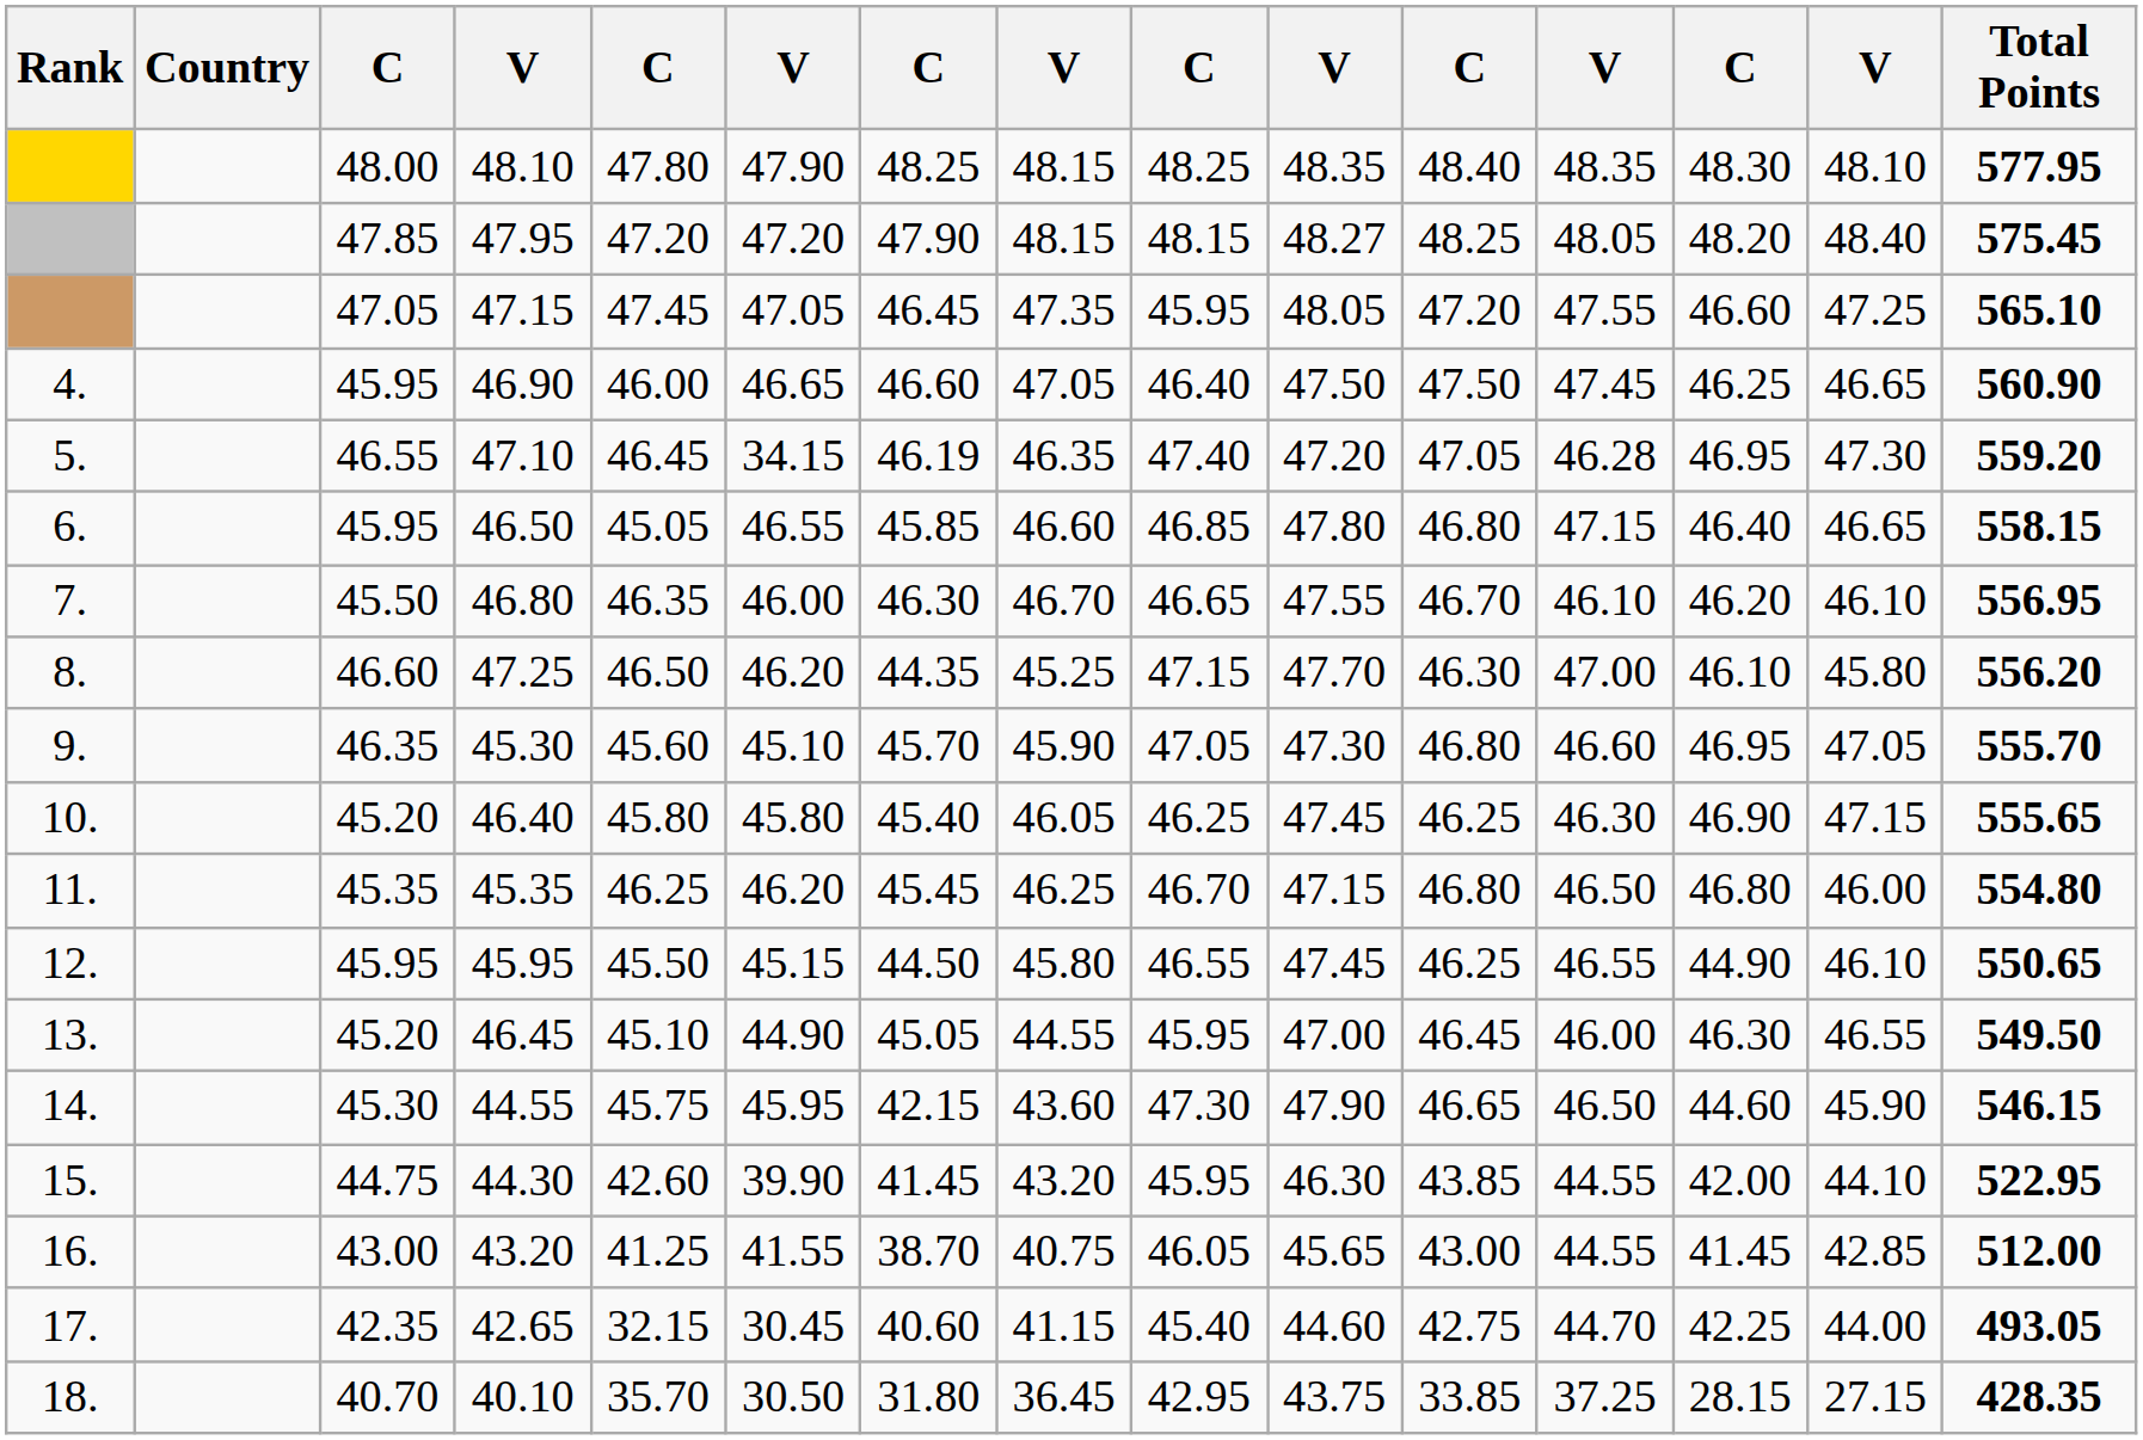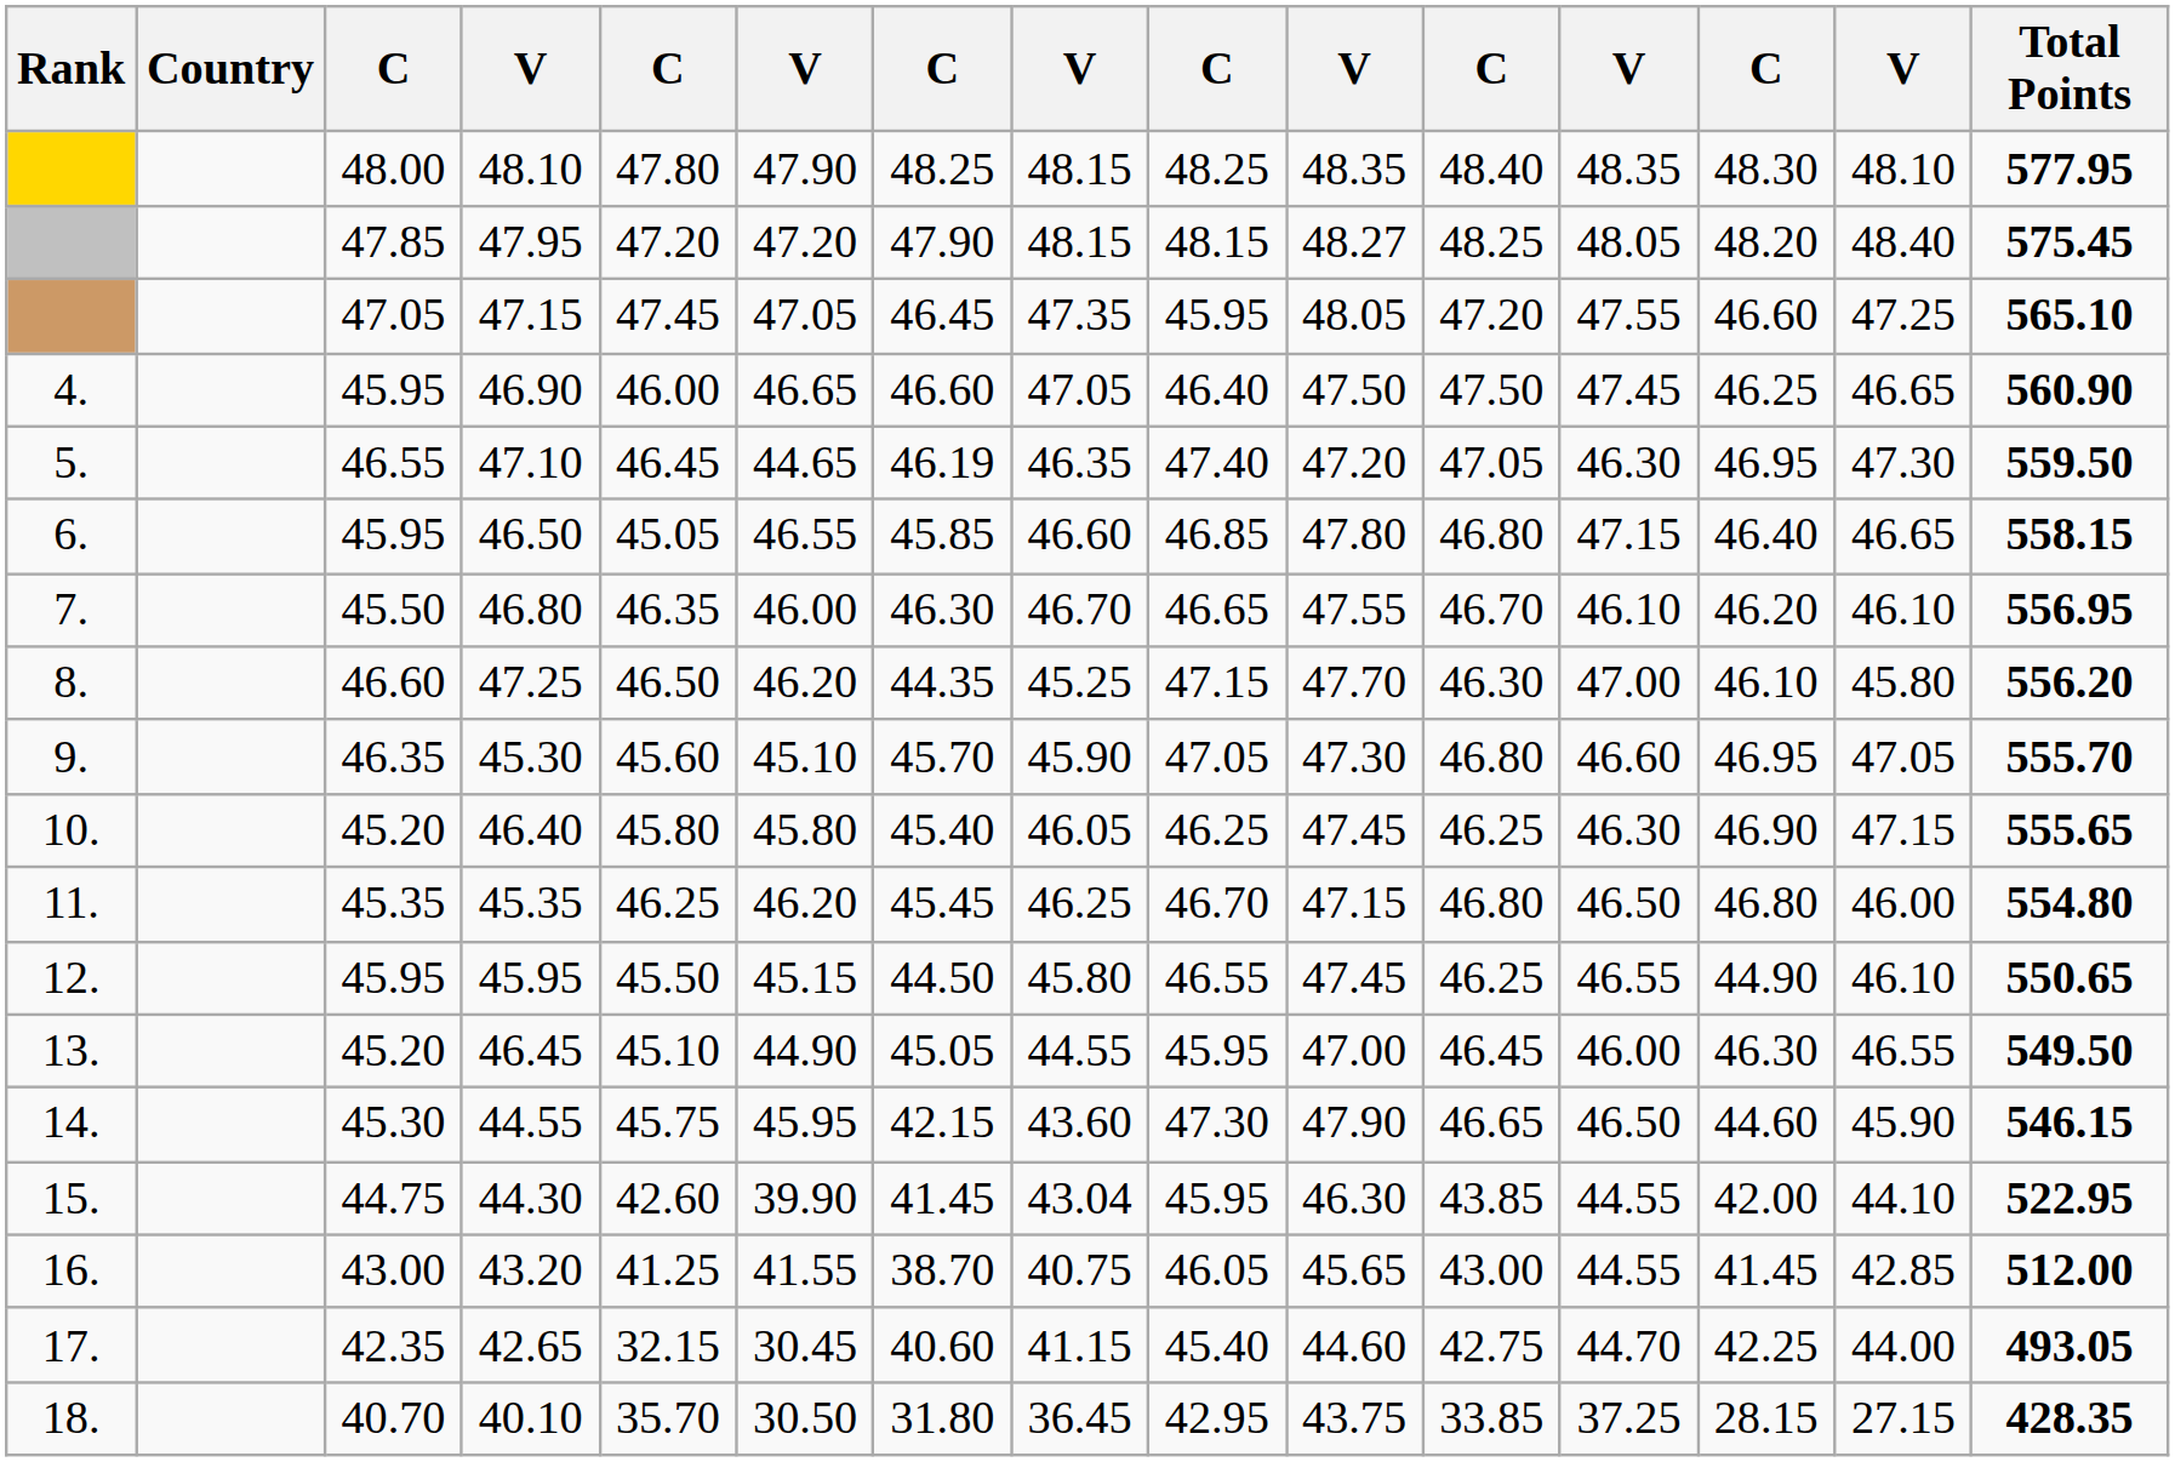 <table class=wikitable style="text-align:center">
 <tr>
 <th>Rank</th>
 <th>Country</th>
 <th>C</th>
 <th>V</th>
 <th>C</th>
 <th>V</th>
 <th>C</th>
 <th>V</th>
 <th>C</th>
 <th>V</th>
 <th>C</th>
 <th>V</th>
 <th>C</th>
 <th>V</th>
 <th>Total Points</th>
 </tr>
 <tr>
 <td bgcolor=gold></td>
 <td align=left></td>
 <td width=40>48.00</td>
 <td width=40>48.10</td>
 <td width=40>47.80</td>
 <td width=40>47.90</td>
 <td width=40>48.25</td>
 <td width=40>48.15</td>
 <td width=40>48.25</td>
 <td width=40>48.35</td>
 <td width=40>48.40</td>
 <td width=40>48.35</td>
 <td width=40>48.30</td>
 <td width=40>48.10</td>
 <td width=60><strong>577.95</strong></td>
 </tr>
 <tr>
 <td bgcolor=silver></td>
 <td align=left></td>
 <td>47.85</td>
 <td>47.95</td>
 <td>47.20</td>
 <td>47.20</td>
 <td>47.90</td>
 <td>48.15</td>
 <td>48.15</td>
 <td>48.27</td>
 <td>48.25</td>
 <td>48.05</td>
 <td>48.20</td>
 <td>48.40</td>
 <td><strong>575.45</strong></td>
 </tr>
 <tr>
 <td bgcolor=cc9966></td>
 <td align=left></td>
 <td>47.05</td>
 <td>47.15</td>
 <td>47.45</td>
 <td>47.05</td>
 <td>46.45</td>
 <td>47.35</td>
 <td>45.95</td>
 <td>48.05</td>
 <td>47.20</td>
 <td>47.55</td>
 <td>46.60</td>
 <td>47.25</td>
 <td><strong>565.10</strong></td>
 </tr>
 <tr>
 <td>4.</td>
 <td align=left></td>
 <td>45.95</td>
 <td>46.90</td>
 <td>46.00</td>
 <td>46.65</td>
 <td>46.60</td>
 <td>47.05</td>
 <td>46.40</td>
 <td>47.50</td>
 <td>47.50</td>
 <td>47.45</td>
 <td>46.25</td>
 <td>46.65</td>
 <td><strong>560.90</strong></td>
 </tr>
 <tr>
 <td>5.</td>
 <td align=left></td>
 <td>46.55</td>
 <td>47.10</td>
 <td>46.45</td>
-<td>34.15</td>
+<td>44.65</td>
 <td>46.19</td>
 <td>46.35</td>
 <td>47.40</td>
 <td>47.20</td>
 <td>47.05</td>
-<td>46.28</td>
+<td>46.30</td>
 <td>46.95</td>
 <td>47.30</td>
-<td><strong>559.20</strong></td>
+<td><strong>559.50</strong></td>
 </tr>
 <tr>
 <td>6.</td>
 <td align=left></td>
 <td>45.95</td>
 <td>46.50</td>
 <td>45.05</td>
 <td>46.55</td>
 <td>45.85</td>
 <td>46.60</td>
 <td>46.85</td>
 <td>47.80</td>
 <td>46.80</td>
 <td>47.15</td>
 <td>46.40</td>
 <td>46.65</td>
 <td><strong>558.15</strong></td>
 </tr>
 <tr>
 <td>7.</td>
 <td align=left></td>
 <td>45.50</td>
 <td>46.80</td>
 <td>46.35</td>
 <td>46.00</td>
 <td>46.30</td>
 <td>46.70</td>
 <td>46.65</td>
 <td>47.55</td>
 <td>46.70</td>
 <td>46.10</td>
 <td>46.20</td>
 <td>46.10</td>
 <td><strong>556.95</strong></td>
 </tr>
 <tr>
 <td>8.</td>
 <td align=left></td>
 <td>46.60</td>
 <td>47.25</td>
 <td>46.50</td>
 <td>46.20</td>
 <td>44.35</td>
 <td>45.25</td>
 <td>47.15</td>
 <td>47.70</td>
 <td>46.30</td>
 <td>47.00</td>
 <td>46.10</td>
 <td>45.80</td>
 <td><strong>556.20</strong></td>
 </tr>
 <tr>
 <td>9.</td>
 <td align=left></td>
 <td>46.35</td>
 <td>45.30</td>
 <td>45.60</td>
 <td>45.10</td>
 <td>45.70</td>
 <td>45.90</td>
 <td>47.05</td>
 <td>47.30</td>
 <td>46.80</td>
 <td>46.60</td>
 <td>46.95</td>
 <td>47.05</td>
 <td><strong>555.70</strong></td>
 </tr>
 <tr>
 <td>10.</td>
 <td align=left></td>
 <td>45.20</td>
 <td>46.40</td>
 <td>45.80</td>
 <td>45.80</td>
 <td>45.40</td>
 <td>46.05</td>
 <td>46.25</td>
 <td>47.45</td>
 <td>46.25</td>
 <td>46.30</td>
 <td>46.90</td>
 <td>47.15</td>
 <td><strong>555.65</strong></td>
 </tr>
 <tr>
 <td>11.</td>
 <td align=left></td>
 <td>45.35</td>
 <td>45.35</td>
 <td>46.25</td>
 <td>46.20</td>
 <td>45.45</td>
 <td>46.25</td>
 <td>46.70</td>
 <td>47.15</td>
 <td>46.80</td>
 <td>46.50</td>
 <td>46.80</td>
 <td>46.00</td>
 <td><strong>554.80</strong></td>
 </tr>
 <tr>
 <td>12.</td>
 <td align=left></td>
 <td>45.95</td>
 <td>45.95</td>
 <td>45.50</td>
 <td>45.15</td>
 <td>44.50</td>
 <td>45.80</td>
 <td>46.55</td>
 <td>47.45</td>
 <td>46.25</td>
 <td>46.55</td>
 <td>44.90</td>
 <td>46.10</td>
 <td><strong>550.65</strong></td>
 </tr>
 <tr>
 <td>13.</td>
 <td align=left></td>
 <td>45.20</td>
 <td>46.45</td>
 <td>45.10</td>
 <td>44.90</td>
 <td>45.05</td>
 <td>44.55</td>
 <td>45.95</td>
 <td>47.00</td>
 <td>46.45</td>
 <td>46.00</td>
 <td>46.30</td>
 <td>46.55</td>
 <td><strong>549.50</strong></td>
 </tr>
 <tr>
 <td>14.</td>
 <td align=left></td>
 <td>45.30</td>
 <td>44.55</td>
 <td>45.75</td>
 <td>45.95</td>
 <td>42.15</td>
 <td>43.60</td>
 <td>47.30</td>
 <td>47.90</td>
 <td>46.65</td>
 <td>46.50</td>
 <td>44.60</td>
 <td>45.90</td>
 <td><strong>546.15</strong></td>
 </tr>
 <tr>
 <td>15.</td>
 <td align=left></td>
 <td>44.75</td>
 <td>44.30</td>
 <td>42.60</td>
 <td>39.90</td>
 <td>41.45</td>
-<td>43.20</td>
+<td>43.04</td>
 <td>45.95</td>
 <td>46.30</td>
 <td>43.85</td>
 <td>44.55</td>
 <td>42.00</td>
 <td>44.10</td>
 <td><strong>522.95</strong></td>
 </tr>
 <tr>
 <td>16.</td>
 <td align=left></td>
 <td>43.00</td>
 <td>43.20</td>
 <td>41.25</td>
 <td>41.55</td>
 <td>38.70</td>
 <td>40.75</td>
 <td>46.05</td>
 <td>45.65</td>
 <td>43.00</td>
 <td>44.55</td>
 <td>41.45</td>
 <td>42.85</td>
 <td><strong>512.00</strong></td>
 </tr>
 <tr>
 <td>17.</td>
 <td align=left></td>
 <td>42.35</td>
 <td>42.65</td>
 <td>32.15</td>
 <td>30.45</td>
 <td>40.60</td>
 <td>41.15</td>
 <td>45.40</td>
 <td>44.60</td>
 <td>42.75</td>
 <td>44.70</td>
 <td>42.25</td>
 <td>44.00</td>
 <td><strong>493.05</strong></td>
 </tr>
 <tr>
 <td>18.</td>
 <td align=left></td>
 <td>40.70</td>
 <td>40.10</td>
 <td>35.70</td>
 <td>30.50</td>
 <td>31.80</td>
 <td>36.45</td>
 <td>42.95</td>
 <td>43.75</td>
 <td>33.85</td>
 <td>37.25</td>
 <td>28.15</td>
 <td>27.15</td>
 <td><strong>428.35</strong></td>
 </tr>
 </table>
